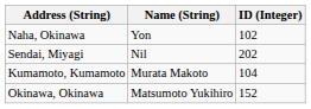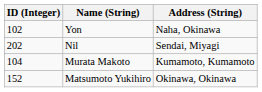 <table class="wikitable jss3">
 <tr>
+<th>ID (Integer)</th>
+<th>Name (String)</th>
 <th>Address (String)</th>
-<th>Name (String)</th>
-<th>ID (Integer)</th>
 </tr>
 <tr>
+<td>102</td>
+<td>Yon</td>
 <td>Naha, Okinawa</td>
-<td>Yon</td>
-<td>102</td>
 </tr>
 <tr>
+<td>202</td>
+<td>Nil</td>
 <td>Sendai, Miyagi</td>
-<td>Nil</td>
-<td>202</td>
 </tr>
 <tr>
+<td>104</td>
+<td>Murata Makoto</td>
 <td>Kumamoto, Kumamoto</td>
-<td>Murata Makoto</td>
-<td>104</td>
 </tr>
 <tr>
+<td>152</td>
+<td>Matsumoto Yukihiro</td>
 <td>Okinawa, Okinawa</td>
-<td>Matsumoto Yukihiro</td>
-<td>152</td>
 </tr>
 </table>
